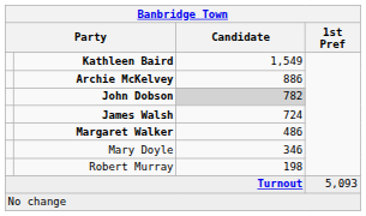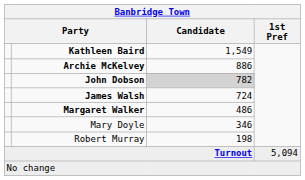 <table class="wikitable">
 <tr>
 <th colspan="4" align="center"><a href='#'>Banbridge Town</a></th>
 </tr>
 <tr>
 <th colspan="2" align="center" width=200>Party</th>
 <th width=150>Candidate</th>
 <th width=60>1st Pref</th>
 </tr>
 <tr>
 <td></td>
 <td align="right"><strong>Kathleen Baird</strong></td>
 <td align="right">1,549</td>
 </tr>
 <tr>
 <td></td>
 <td align="right"><strong>Archie McKelvey</strong></td>
 <td align="right">886</td>
 </tr>
 <tr>
 <td></td>
 <td align="right"><strong>John Dobson</strong></td>
 <td align="right" style="background: lightgrey;">782</td>
 </tr>
 <tr>
 <td></td>
 <td align="right"><strong>James Walsh</strong></td>
 <td align="right">724</td>
 </tr>
 <tr>
 <td></td>
 <td align="right"><strong>Margaret Walker</strong></td>
 <td align="right">486</td>
 </tr>
 <tr>
 <td></td>
 <td align="right">Mary Doyle</td>
 <td align="right">346</td>
 </tr>
 <tr>
 <td></td>
 <td align="right">Robert Murray</td>
 <td align="right">198</td>
 </tr>
 <tr bgcolor="EEEEEE">
 <td colspan=3 align="right"><strong><a href='#'>Turnout</a></strong></td>
-<td align="right">5,093</td>
+<td align="right">5,094</td>
 </tr>
 <tr>
 <td colspan=4 bgcolor="EEEEEE">No change</td>
 </tr>
 </table>
